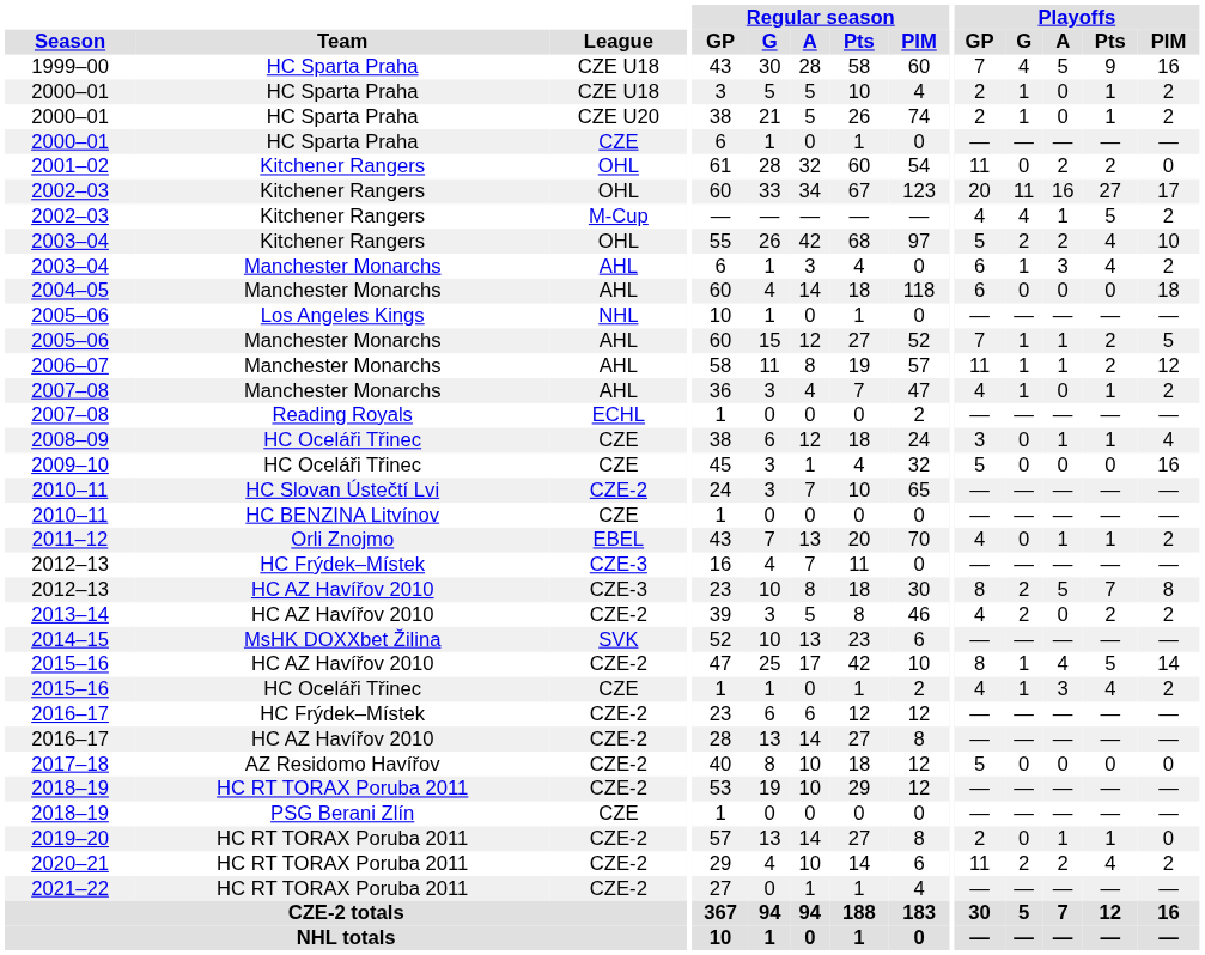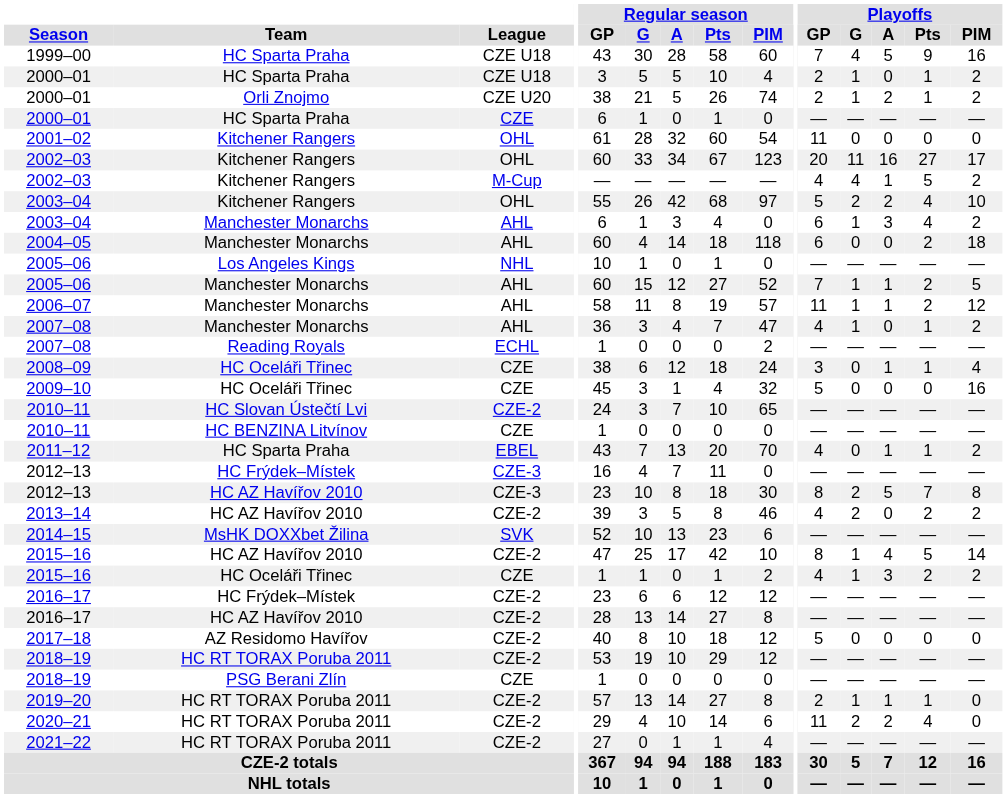 <table border="0" cellpadding="1" cellspacing="0" style="text-align:center; width:60em">
 <tr bgcolor="#e0e0e0">
 <th colspan="3" bgcolor="#ffffff"></th>
 <th rowspan="100" bgcolor="#ffffff"></th>
 <th colspan="5"><a href='#'>Regular season</a></th>
 <th rowspan="100" bgcolor="#ffffff"></th>
 <th colspan="5"><a href='#'>Playoffs</a></th>
 </tr>
 <tr bgcolor="#e0e0e0">
 <th><a href='#'>Season</a></th>
 <th>Team</th>
 <th>League</th>
 <th>GP</th>
 <th><a href='#'>G</a></th>
 <th><a href='#'>A</a></th>
 <th><a href='#'>Pts</a></th>
 <th><a href='#'>PIM</a></th>
 <th>GP</th>
 <th>G</th>
 <th>A</th>
 <th>Pts</th>
 <th>PIM</th>
 </tr>
 <tr>
 <td>1999–00</td>
 <td><a href='#'>HC Sparta Praha</a></td>
 <td>CZE U18</td>
 <td>43</td>
 <td>30</td>
 <td>28</td>
 <td>58</td>
 <td>60</td>
 <td>7</td>
 <td>4</td>
 <td>5</td>
 <td>9</td>
 <td>16</td>
 </tr>
 <tr bgcolor="#f0f0f0">
 <td>2000–01</td>
 <td>HC Sparta Praha</td>
 <td>CZE U18</td>
 <td>3</td>
 <td>5</td>
 <td>5</td>
 <td>10</td>
 <td>4</td>
 <td>2</td>
 <td>1</td>
 <td>0</td>
 <td>1</td>
 <td>2</td>
 </tr>
 <tr>
 <td>2000–01</td>
-<td>HC Sparta Praha</td>
+<td><a href='#'>Orli Znojmo</a></td>
 <td>CZE U20</td>
 <td>38</td>
 <td>21</td>
 <td>5</td>
 <td>26</td>
 <td>74</td>
 <td>2</td>
 <td>1</td>
-<td>0</td>
+<td>2</td>
 <td>1</td>
 <td>2</td>
 </tr>
 <tr bgcolor="#f0f0f0">
 <td><a href='#'>2000–01</a></td>
 <td>HC Sparta Praha</td>
 <td><a href='#'>CZE</a></td>
 <td>6</td>
 <td>1</td>
 <td>0</td>
 <td>1</td>
 <td>0</td>
 <td>—</td>
 <td>—</td>
 <td>—</td>
 <td>—</td>
 <td>—</td>
 </tr>
 <tr>
 <td><a href='#'>2001–02</a></td>
 <td><a href='#'>Kitchener Rangers</a></td>
 <td><a href='#'>OHL</a></td>
 <td>61</td>
 <td>28</td>
 <td>32</td>
 <td>60</td>
 <td>54</td>
 <td>11</td>
 <td>0</td>
-<td>2</td>
-<td>2</td>
+<td>0</td>
+<td>0</td>
 <td>0</td>
 </tr>
 <tr bgcolor="#f0f0f0">
 <td><a href='#'>2002–03</a></td>
 <td>Kitchener Rangers</td>
 <td>OHL</td>
 <td>60</td>
 <td>33</td>
 <td>34</td>
 <td>67</td>
 <td>123</td>
 <td>20</td>
 <td>11</td>
 <td>16</td>
 <td>27</td>
 <td>17</td>
 </tr>
 <tr>
 <td><a href='#'>2002–03</a></td>
 <td>Kitchener Rangers</td>
 <td><a href='#'>M-Cup</a></td>
 <td>—</td>
 <td>—</td>
 <td>—</td>
 <td>—</td>
 <td>—</td>
 <td>4</td>
 <td>4</td>
 <td>1</td>
 <td>5</td>
 <td>2</td>
 </tr>
 <tr bgcolor="#f0f0f0">
 <td><a href='#'>2003–04</a></td>
 <td>Kitchener Rangers</td>
 <td>OHL</td>
 <td>55</td>
 <td>26</td>
 <td>42</td>
 <td>68</td>
 <td>97</td>
 <td>5</td>
 <td>2</td>
 <td>2</td>
 <td>4</td>
 <td>10</td>
 </tr>
 <tr>
 <td><a href='#'>2003–04</a></td>
 <td><a href='#'>Manchester Monarchs</a></td>
 <td><a href='#'>AHL</a></td>
 <td>6</td>
 <td>1</td>
 <td>3</td>
 <td>4</td>
 <td>0</td>
 <td>6</td>
 <td>1</td>
 <td>3</td>
 <td>4</td>
 <td>2</td>
 </tr>
 <tr bgcolor="#f0f0f0">
 <td><a href='#'>2004–05</a></td>
 <td>Manchester Monarchs</td>
 <td>AHL</td>
 <td>60</td>
 <td>4</td>
 <td>14</td>
 <td>18</td>
 <td>118</td>
 <td>6</td>
 <td>0</td>
 <td>0</td>
-<td>0</td>
+<td>2</td>
 <td>18</td>
 </tr>
 <tr>
 <td><a href='#'>2005–06</a></td>
 <td><a href='#'>Los Angeles Kings</a></td>
 <td><a href='#'>NHL</a></td>
 <td>10</td>
 <td>1</td>
 <td>0</td>
 <td>1</td>
 <td>0</td>
 <td>—</td>
 <td>—</td>
 <td>—</td>
 <td>—</td>
 <td>—</td>
 </tr>
 <tr bgcolor="#f0f0f0">
 <td><a href='#'>2005–06</a></td>
 <td>Manchester Monarchs</td>
 <td>AHL</td>
 <td>60</td>
 <td>15</td>
 <td>12</td>
 <td>27</td>
 <td>52</td>
 <td>7</td>
 <td>1</td>
 <td>1</td>
 <td>2</td>
 <td>5</td>
 </tr>
 <tr>
 <td><a href='#'>2006–07</a></td>
 <td>Manchester Monarchs</td>
 <td>AHL</td>
 <td>58</td>
 <td>11</td>
 <td>8</td>
 <td>19</td>
 <td>57</td>
 <td>11</td>
 <td>1</td>
 <td>1</td>
 <td>2</td>
 <td>12</td>
 </tr>
 <tr bgcolor="#f0f0f0">
 <td><a href='#'>2007–08</a></td>
 <td>Manchester Monarchs</td>
 <td>AHL</td>
 <td>36</td>
 <td>3</td>
 <td>4</td>
 <td>7</td>
 <td>47</td>
 <td>4</td>
 <td>1</td>
 <td>0</td>
 <td>1</td>
 <td>2</td>
 </tr>
 <tr>
 <td><a href='#'>2007–08</a></td>
 <td><a href='#'>Reading Royals</a></td>
 <td><a href='#'>ECHL</a></td>
 <td>1</td>
 <td>0</td>
 <td>0</td>
 <td>0</td>
 <td>2</td>
 <td>—</td>
 <td>—</td>
 <td>—</td>
 <td>—</td>
 <td>—</td>
 </tr>
 <tr bgcolor="#f0f0f0">
 <td><a href='#'>2008–09</a></td>
 <td><a href='#'>HC Oceláři Třinec</a></td>
 <td>CZE</td>
 <td>38</td>
 <td>6</td>
 <td>12</td>
 <td>18</td>
 <td>24</td>
 <td>3</td>
 <td>0</td>
 <td>1</td>
 <td>1</td>
 <td>4</td>
 </tr>
 <tr>
 <td><a href='#'>2009–10</a></td>
 <td>HC Oceláři Třinec</td>
 <td>CZE</td>
 <td>45</td>
 <td>3</td>
 <td>1</td>
 <td>4</td>
 <td>32</td>
 <td>5</td>
 <td>0</td>
 <td>0</td>
 <td>0</td>
 <td>16</td>
 </tr>
 <tr bgcolor="#f0f0f0">
 <td><a href='#'>2010–11</a></td>
 <td><a href='#'>HC Slovan Ústečtí Lvi</a></td>
 <td><a href='#'>CZE-2</a></td>
 <td>24</td>
 <td>3</td>
 <td>7</td>
 <td>10</td>
 <td>65</td>
 <td>—</td>
 <td>—</td>
 <td>—</td>
 <td>—</td>
 <td>—</td>
 </tr>
 <tr>
 <td><a href='#'>2010–11</a></td>
 <td><a href='#'>HC BENZINA Litvínov</a></td>
 <td>CZE</td>
 <td>1</td>
 <td>0</td>
 <td>0</td>
 <td>0</td>
 <td>0</td>
 <td>—</td>
 <td>—</td>
 <td>—</td>
 <td>—</td>
 <td>—</td>
 </tr>
 <tr bgcolor="#f0f0f0">
 <td><a href='#'>2011–12</a></td>
-<td><a href='#'>Orli Znojmo</a></td>
+<td>HC Sparta Praha</td>
 <td><a href='#'>EBEL</a></td>
 <td>43</td>
 <td>7</td>
 <td>13</td>
 <td>20</td>
 <td>70</td>
 <td>4</td>
 <td>0</td>
 <td>1</td>
 <td>1</td>
 <td>2</td>
 </tr>
 <tr>
 <td>2012–13</td>
 <td><a href='#'>HC Frýdek–Místek</a></td>
 <td><a href='#'>CZE-3</a></td>
 <td>16</td>
 <td>4</td>
 <td>7</td>
 <td>11</td>
 <td>0</td>
 <td>—</td>
 <td>—</td>
 <td>—</td>
 <td>—</td>
 <td>—</td>
 </tr>
 <tr bgcolor="#f0f0f0">
 <td>2012–13</td>
 <td><a href='#'>HC AZ Havířov 2010</a></td>
 <td>CZE-3</td>
 <td>23</td>
 <td>10</td>
 <td>8</td>
 <td>18</td>
 <td>30</td>
 <td>8</td>
 <td>2</td>
 <td>5</td>
 <td>7</td>
 <td>8</td>
 </tr>
 <tr>
 <td><a href='#'>2013–14</a></td>
 <td>HC AZ Havířov 2010</td>
 <td>CZE-2</td>
 <td>39</td>
 <td>3</td>
 <td>5</td>
 <td>8</td>
 <td>46</td>
 <td>4</td>
 <td>2</td>
 <td>0</td>
 <td>2</td>
 <td>2</td>
 </tr>
 <tr bgcolor="#f0f0f0">
 <td><a href='#'>2014–15</a></td>
 <td><a href='#'>MsHK DOXXbet Žilina</a></td>
 <td><a href='#'>SVK</a></td>
 <td>52</td>
 <td>10</td>
 <td>13</td>
 <td>23</td>
 <td>6</td>
 <td>—</td>
 <td>—</td>
 <td>—</td>
 <td>—</td>
 <td>—</td>
 </tr>
 <tr>
 <td><a href='#'>2015–16</a></td>
 <td>HC AZ Havířov 2010</td>
 <td>CZE-2</td>
 <td>47</td>
 <td>25</td>
 <td>17</td>
 <td>42</td>
 <td>10</td>
 <td>8</td>
 <td>1</td>
 <td>4</td>
 <td>5</td>
 <td>14</td>
 </tr>
 <tr bgcolor="#f0f0f0">
 <td><a href='#'>2015–16</a></td>
 <td>HC Oceláři Třinec</td>
 <td>CZE</td>
 <td>1</td>
 <td>1</td>
 <td>0</td>
 <td>1</td>
 <td>2</td>
 <td>4</td>
 <td>1</td>
 <td>3</td>
-<td>4</td>
+<td>2</td>
 <td>2</td>
 </tr>
 <tr>
 <td><a href='#'>2016–17</a></td>
 <td>HC Frýdek–Místek</td>
 <td>CZE-2</td>
 <td>23</td>
 <td>6</td>
 <td>6</td>
 <td>12</td>
 <td>12</td>
 <td>—</td>
 <td>—</td>
 <td>—</td>
 <td>—</td>
 <td>—</td>
 </tr>
 <tr bgcolor="#f0f0f0">
 <td>2016–17</td>
 <td>HC AZ Havířov 2010</td>
 <td>CZE-2</td>
 <td>28</td>
 <td>13</td>
 <td>14</td>
 <td>27</td>
 <td>8</td>
 <td>—</td>
 <td>—</td>
 <td>—</td>
 <td>—</td>
 <td>—</td>
 </tr>
 <tr>
 <td><a href='#'>2017–18</a></td>
 <td>AZ Residomo Havířov</td>
 <td>CZE-2</td>
 <td>40</td>
 <td>8</td>
 <td>10</td>
 <td>18</td>
 <td>12</td>
 <td>5</td>
 <td>0</td>
 <td>0</td>
 <td>0</td>
 <td>0</td>
 </tr>
 <tr bgcolor="#f0f0f0">
 <td><a href='#'>2018–19</a></td>
 <td><a href='#'>HC RT TORAX Poruba 2011</a></td>
 <td>CZE-2</td>
 <td>53</td>
 <td>19</td>
 <td>10</td>
 <td>29</td>
 <td>12</td>
 <td>—</td>
 <td>—</td>
 <td>—</td>
 <td>—</td>
 <td>—</td>
 </tr>
 <tr>
 <td><a href='#'>2018–19</a></td>
 <td><a href='#'>PSG Berani Zlín</a></td>
 <td>CZE</td>
 <td>1</td>
 <td>0</td>
 <td>0</td>
 <td>0</td>
 <td>0</td>
 <td>—</td>
 <td>—</td>
 <td>—</td>
 <td>—</td>
 <td>—</td>
 </tr>
 <tr bgcolor="#f0f0f0">
 <td><a href='#'>2019–20</a></td>
 <td>HC RT TORAX Poruba 2011</td>
 <td>CZE-2</td>
 <td>57</td>
 <td>13</td>
 <td>14</td>
 <td>27</td>
 <td>8</td>
 <td>2</td>
-<td>0</td>
+<td>1</td>
 <td>1</td>
 <td>1</td>
 <td>0</td>
 </tr>
 <tr>
 <td><a href='#'>2020–21</a></td>
 <td>HC RT TORAX Poruba 2011</td>
 <td>CZE-2</td>
 <td>29</td>
 <td>4</td>
 <td>10</td>
 <td>14</td>
 <td>6</td>
 <td>11</td>
 <td>2</td>
 <td>2</td>
 <td>4</td>
-<td>2</td>
+<td>0</td>
 </tr>
 <tr bgcolor="#f0f0f0">
 <td><a href='#'>2021–22</a></td>
 <td>HC RT TORAX Poruba 2011</td>
 <td>CZE-2</td>
 <td>27</td>
 <td>0</td>
 <td>1</td>
 <td>1</td>
 <td>4</td>
 <td>—</td>
 <td>—</td>
 <td>—</td>
 <td>—</td>
 <td>—</td>
 </tr>
 <tr bgcolor="#e0e0e0">
 <th colspan="3">CZE-2 totals</th>
 <th>367</th>
 <th>94</th>
 <th>94</th>
 <th>188</th>
 <th>183</th>
 <th>30</th>
 <th>5</th>
 <th>7</th>
 <th>12</th>
 <th>16</th>
 </tr>
 <tr bgcolor="#e0e0e0">
 <th colspan="3">NHL totals</th>
 <th>10</th>
 <th>1</th>
 <th>0</th>
 <th>1</th>
 <th>0</th>
 <th>—</th>
 <th>—</th>
 <th>—</th>
 <th>—</th>
 <th>—</th>
 </tr>
 </table>
